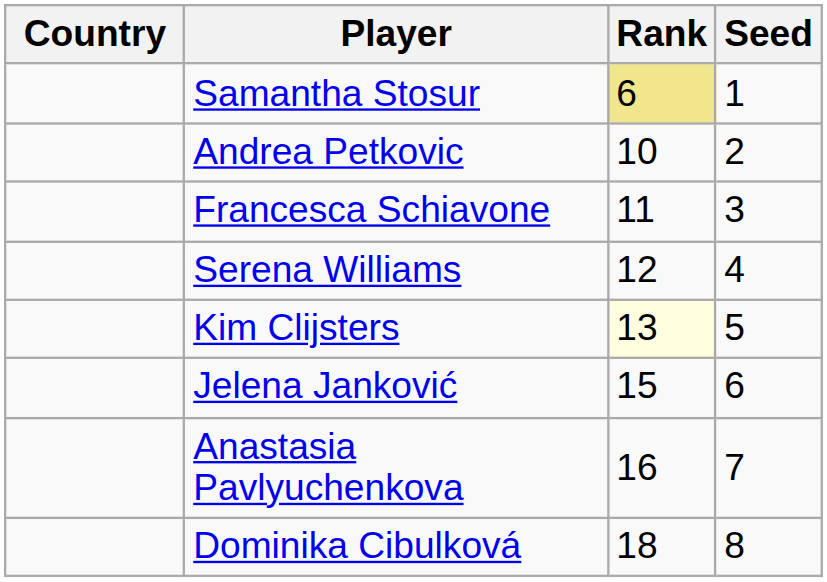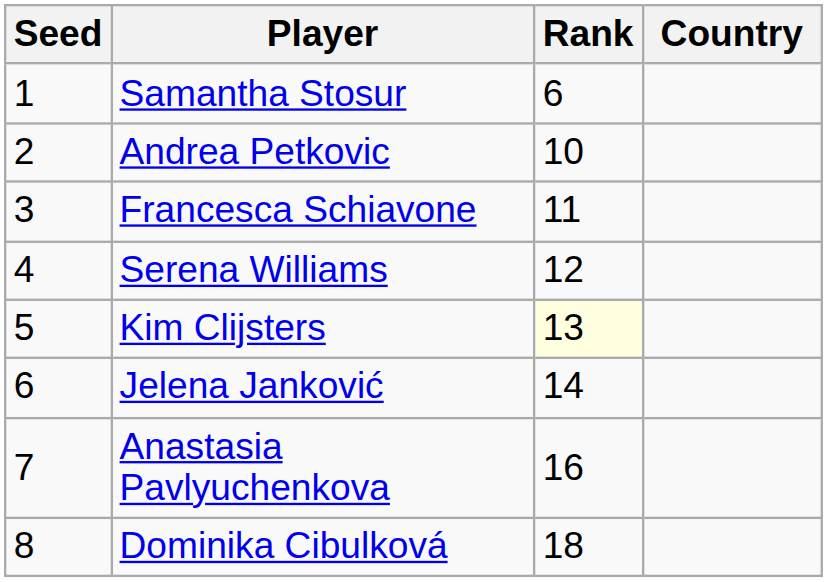 <table class="sortable wikitable">
 <tr>
-<th width=70>Country</th>
+<th>Seed</th>
 <th width=175>Player</th>
 <th>Rank</th>
-<th>Seed</th>
+<th width=70>Country</th>
 </tr>
 <tr>
+<td>1</td>
+<td><a href='#'>Samantha Stosur</a></td>
+<td>6</td>
 <td></td>
-<td><a href='#'>Samantha Stosur</a></td>
-<td style="background: khaki;">6</td>
-<td>1</td>
 </tr>
 <tr>
-<td></td>
+<td>2</td>
 <td><a href='#'>Andrea Petkovic</a></td>
 <td>10</td>
-<td>2</td>
+<td></td>
 </tr>
 <tr>
-<td></td>
+<td>3</td>
 <td><a href='#'>Francesca Schiavone</a></td>
 <td>11</td>
-<td>3</td>
+<td></td>
 </tr>
 <tr>
-<td></td>
+<td>4</td>
 <td><a href='#'>Serena Williams</a></td>
 <td>12</td>
-<td>4</td>
+<td></td>
 </tr>
 <tr>
-<td></td>
+<td>5</td>
 <td><a href='#'>Kim Clijsters</a></td>
 <td style="background: lightyellow;">13</td>
-<td>5</td>
+<td></td>
 </tr>
 <tr>
+<td>6</td>
+<td><a href='#'>Jelena Janković</a></td>
+<td>14</td>
 <td></td>
-<td><a href='#'>Jelena Janković</a></td>
-<td>15</td>
-<td>6</td>
 </tr>
 <tr>
-<td></td>
+<td>7</td>
 <td><a href='#'>Anastasia Pavlyuchenkova</a></td>
 <td>16</td>
-<td>7</td>
+<td></td>
 </tr>
 <tr>
-<td></td>
+<td>8</td>
 <td><a href='#'>Dominika Cibulková</a></td>
 <td>18</td>
-<td>8</td>
+<td></td>
 </tr>
 </table>
